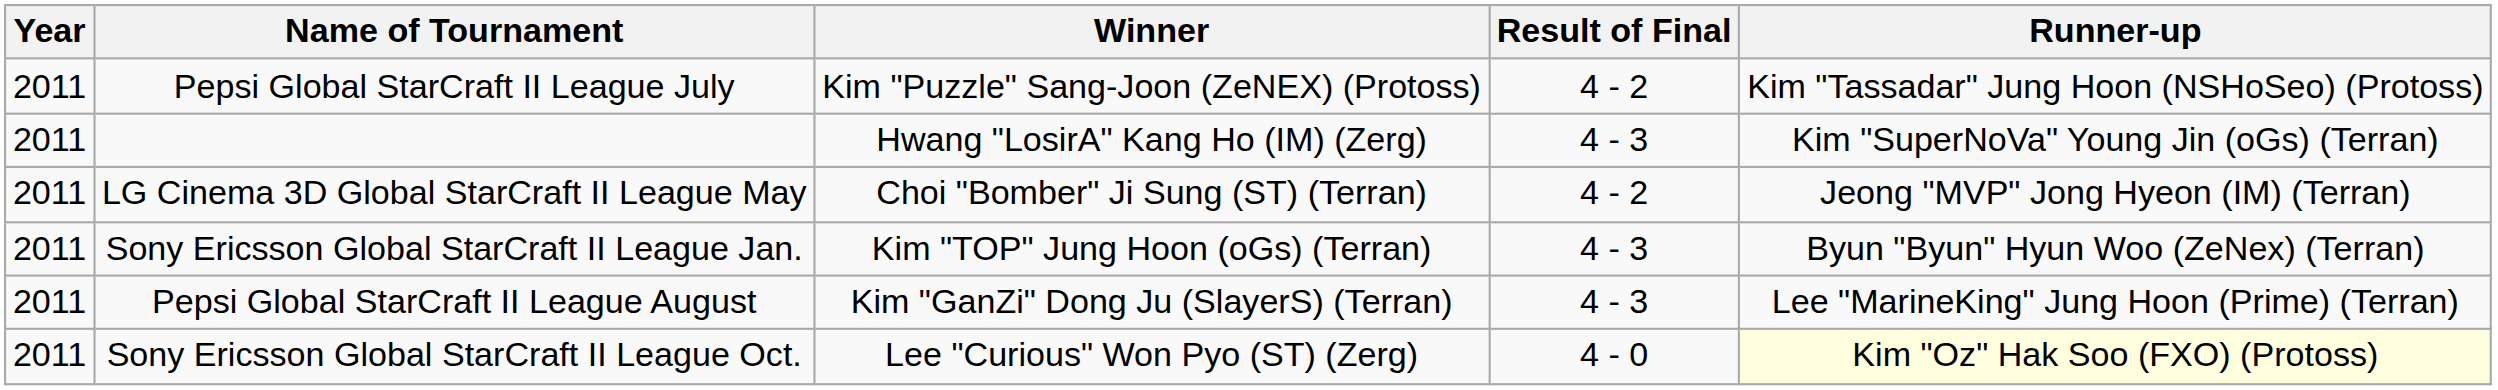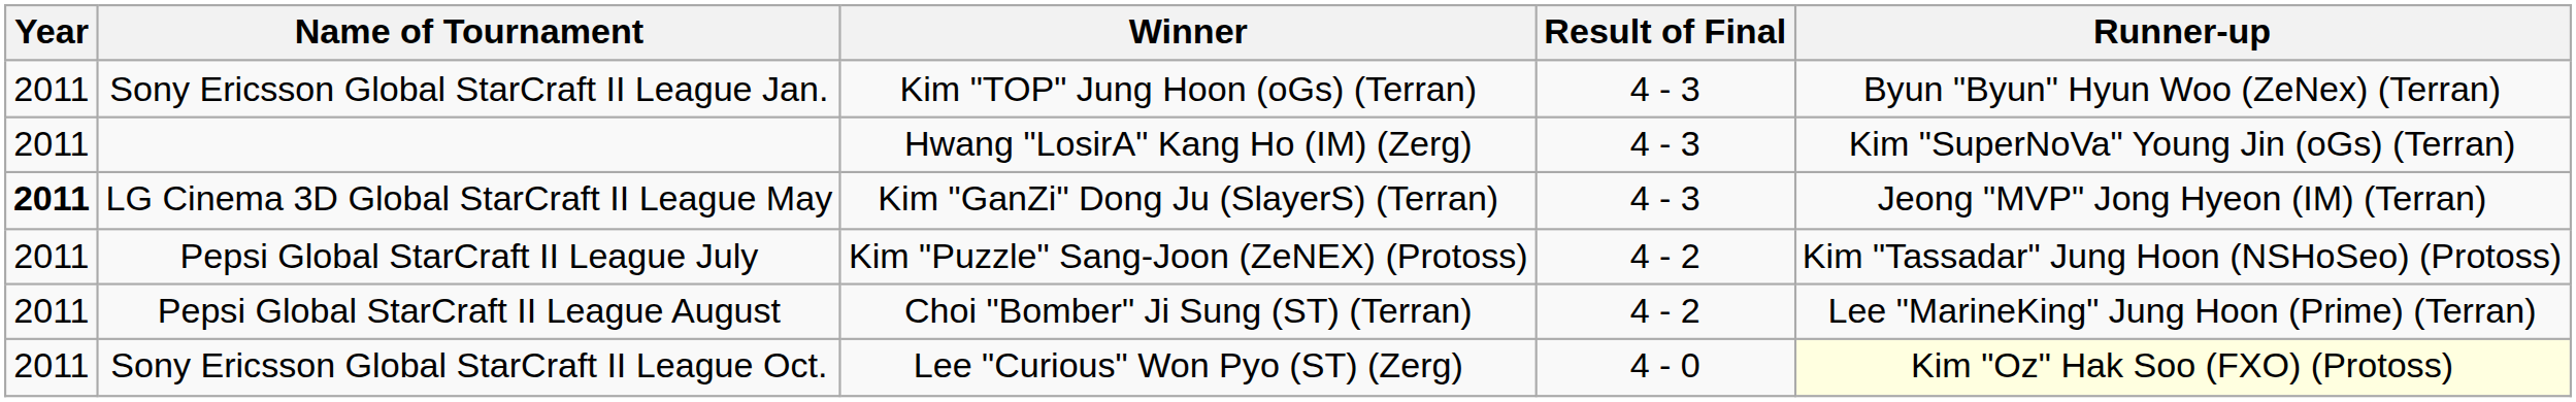 <table class="wikitable" style="text-align:center">
 <tr>
 <th>Year</th>
 <th>Name of Tournament</th>
 <th>Winner</th>
 <th>Result of Final</th>
 <th>Runner-up</th>
 </tr>
 <tr>
 <td>2011</td>
-<td>Pepsi Global StarCraft II League July</td>
-<td>Kim "Puzzle" Sang-Joon (ZeNEX) (Protoss)</td>
-<td>4 - 2</td>
-<td>Kim "Tassadar" Jung Hoon (NSHoSeo) (Protoss)</td>
+<td>Sony Ericsson Global StarCraft II League Jan.</td>
+<td>Kim "TOP" Jung Hoon (oGs) (Terran)</td>
+<td>4 - 3</td>
+<td>Byun "Byun" Hyun Woo (ZeNex) (Terran)</td>
 </tr>
 <tr>
 <td>2011</td>
 <td></td>
 <td>Hwang "LosirA" Kang Ho (IM) (Zerg)</td>
 <td>4 - 3</td>
 <td>Kim "SuperNoVa" Young Jin (oGs) (Terran)</td>
 </tr>
 <tr>
-<td>2011</td>
+<td><strong>2011</strong></td>
 <td>LG Cinema 3D Global StarCraft II League May</td>
-<td>Choi "Bomber" Ji Sung (ST) (Terran)</td>
-<td>4 - 2</td>
+<td>Kim "GanZi" Dong Ju (SlayerS) (Terran)</td>
+<td>4 - 3</td>
 <td>Jeong "MVP" Jong Hyeon (IM) (Terran)</td>
 </tr>
 <tr>
 <td>2011</td>
-<td>Sony Ericsson Global StarCraft II League Jan.</td>
-<td>Kim "TOP" Jung Hoon (oGs) (Terran)</td>
-<td>4 - 3</td>
-<td>Byun "Byun" Hyun Woo (ZeNex) (Terran)</td>
+<td>Pepsi Global StarCraft II League July</td>
+<td>Kim "Puzzle" Sang-Joon (ZeNEX) (Protoss)</td>
+<td>4 - 2</td>
+<td>Kim "Tassadar" Jung Hoon (NSHoSeo) (Protoss)</td>
 </tr>
 <tr>
 <td>2011</td>
 <td>Pepsi Global StarCraft II League August</td>
-<td>Kim "GanZi" Dong Ju (SlayerS) (Terran)</td>
-<td>4 - 3</td>
+<td>Choi "Bomber" Ji Sung (ST) (Terran)</td>
+<td>4 - 2</td>
 <td>Lee "MarineKing" Jung Hoon (Prime) (Terran)</td>
 </tr>
 <tr>
 <td>2011</td>
 <td>Sony Ericsson Global StarCraft II League Oct.</td>
 <td>Lee "Curious" Won Pyo (ST) (Zerg)</td>
 <td>4 - 0</td>
 <td style="background: lightyellow;">Kim "Oz" Hak Soo (FXO) (Protoss)</td>
 </tr>
 </table>
